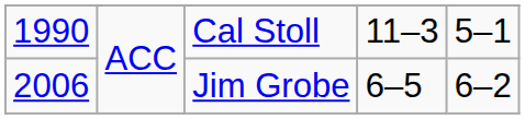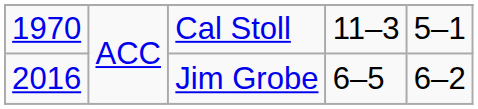 <table class="wikitable">
 <tr>
 </tr>
 <tr>
-<td><a href='#'>1990</a></td>
+<td><a href='#'>1970</a></td>
 <td rowspan="2"><a href='#'>ACC</a></td>
 <td><a href='#'>Cal Stoll</a></td>
 <td>11–3</td>
 <td>5–1</td>
 </tr>
 <tr>
-<td><a href='#'>2006</a></td>
+<td><a href='#'>2016</a></td>
 <td><a href='#'>Jim Grobe</a></td>
 <td>6–5</td>
 <td>6–2</td>
 </tr>
 </table>
